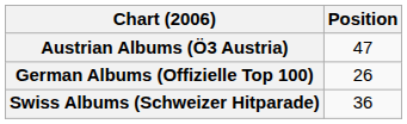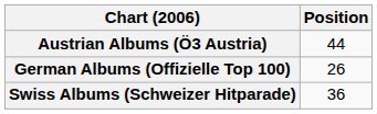 <table class="wikitable sortable plainrowheaders" style="text-align:center">
 <tr>
 <th scope="col">Chart (2006)</th>
 <th scope="col">Position</th>
 </tr>
 <tr>
 <th scope="row">Austrian Albums (Ö3 Austria)</th>
-<td>47</td>
+<td>44</td>
 </tr>
 <tr>
 <th scope="row">German Albums (Offizielle Top 100)</th>
 <td>26</td>
 </tr>
 <tr>
 <th scope="row">Swiss Albums (Schweizer Hitparade)</th>
 <td>36</td>
 </tr>
 </table>
